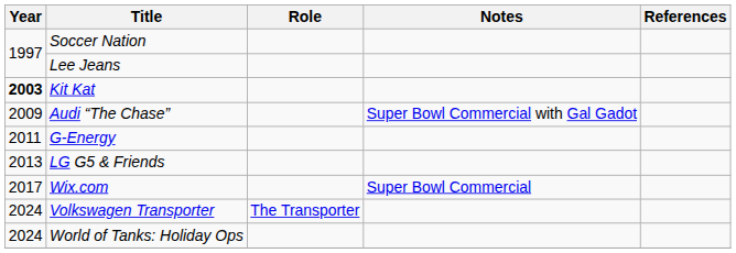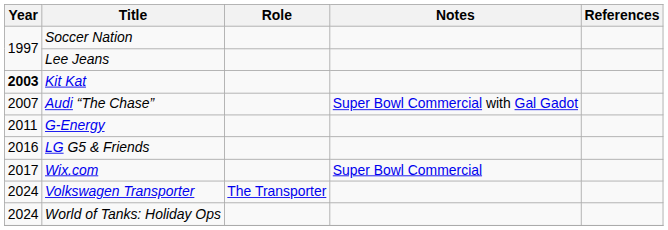 <table class="wikitable sortable">
 <tr>
 <th>Year</th>
 <th>Title</th>
 <th>Role</th>
 <th class = "unsortable">Notes</th>
 <th>References</th>
 </tr>
 <tr>
 <td rowspan=2>1997</td>
 <td><em>Soccer Nation</em></td>
 <td></td>
 <td></td>
 <td></td>
 </tr>
 <tr>
 <td><em>Lee Jeans</em></td>
 <td></td>
 <td></td>
 <td></td>
 </tr>
 <tr>
 <td><strong>2003</strong></td>
 <td><em><a href='#'>Kit Kat</a></em></td>
 <td></td>
 <td></td>
 <td></td>
 </tr>
 <tr>
-<td>2009</td>
+<td>2007</td>
 <td><em><a href='#'>Audi</a> “The Chase” </em></td>
 <td></td>
 <td><a href='#'>Super Bowl Commercial</a> with <a href='#'>Gal Gadot</a></td>
 <td></td>
 </tr>
 <tr>
 <td>2011</td>
 <td><em><a href='#'>G-Energy</a></em></td>
 <td></td>
 <td></td>
 <td></td>
 </tr>
 <tr>
-<td>2013</td>
+<td>2016</td>
 <td><em><a href='#'>LG</a> G5 & Friends</em></td>
 <td></td>
 <td></td>
 <td></td>
 </tr>
 <tr>
 <td>2017</td>
 <td><em><a href='#'>Wix.com</a></em></td>
 <td></td>
 <td><a href='#'>Super Bowl Commercial</a></td>
 <td></td>
 </tr>
 <tr>
 <td>2024</td>
 <td><em><a href='#'>Volkswagen Transporter</a></em></td>
 <td><a href='#'>The Transporter</a></td>
 <td></td>
 <td></td>
 </tr>
 <tr>
 <td>2024</td>
 <td><em>World of Tanks: Holiday Ops</em></td>
 <td></td>
 <td></td>
 <td></td>
 </tr>
 <tr>
 </tr>
 </table>
